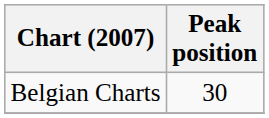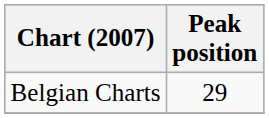 <table class="wikitable sortable">
 <tr>
 <th>Chart (2007)</th>
 <th>Peak<br>position</th>
 </tr>
 <tr>
 <td>Belgian Charts</td>
-<td align="center">30</td>
+<td align="center">29</td>
 </tr>
 <tr>
 </tr>
 </table>
